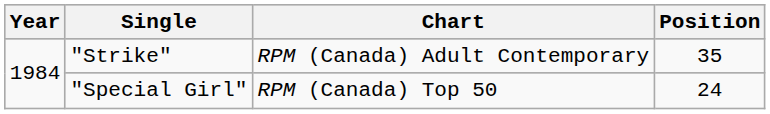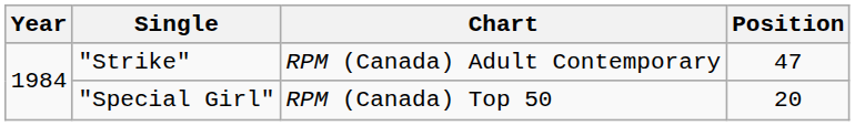 <table class="wikitable">
 <tr>
 <th>Year</th>
 <th>Single</th>
 <th>Chart</th>
 <th>Position</th>
 </tr>
 <tr>
 <td rowspan="2">1984</td>
 <td rowspan="1">"Strike"</td>
 <td rowspan="1"><em>RPM</em> (Canada) Adult Contemporary </td>
-<td align="center">35</td>
+<td align="center">47</td>
 </tr>
 <tr>
 <td rowspan="1">"Special Girl"</td>
 <td rowspan="1"><em>RPM</em> (Canada) Top 50</td>
-<td align="center">24</td>
+<td align="center">20</td>
 </tr>
 </table>
